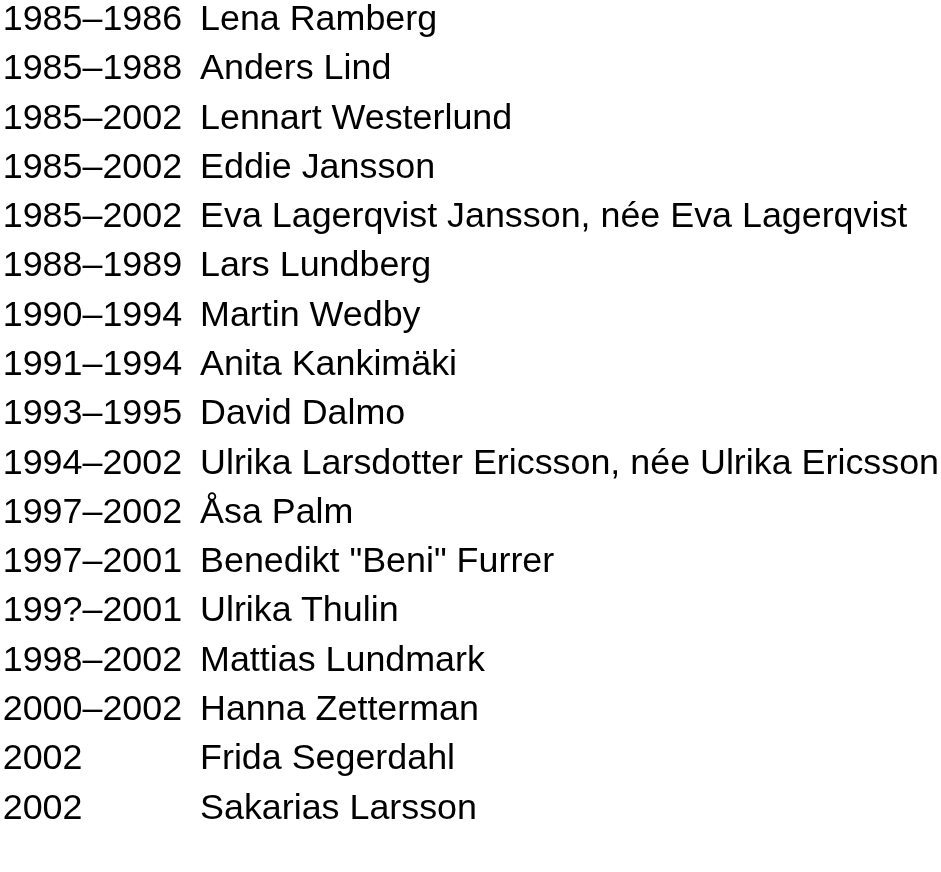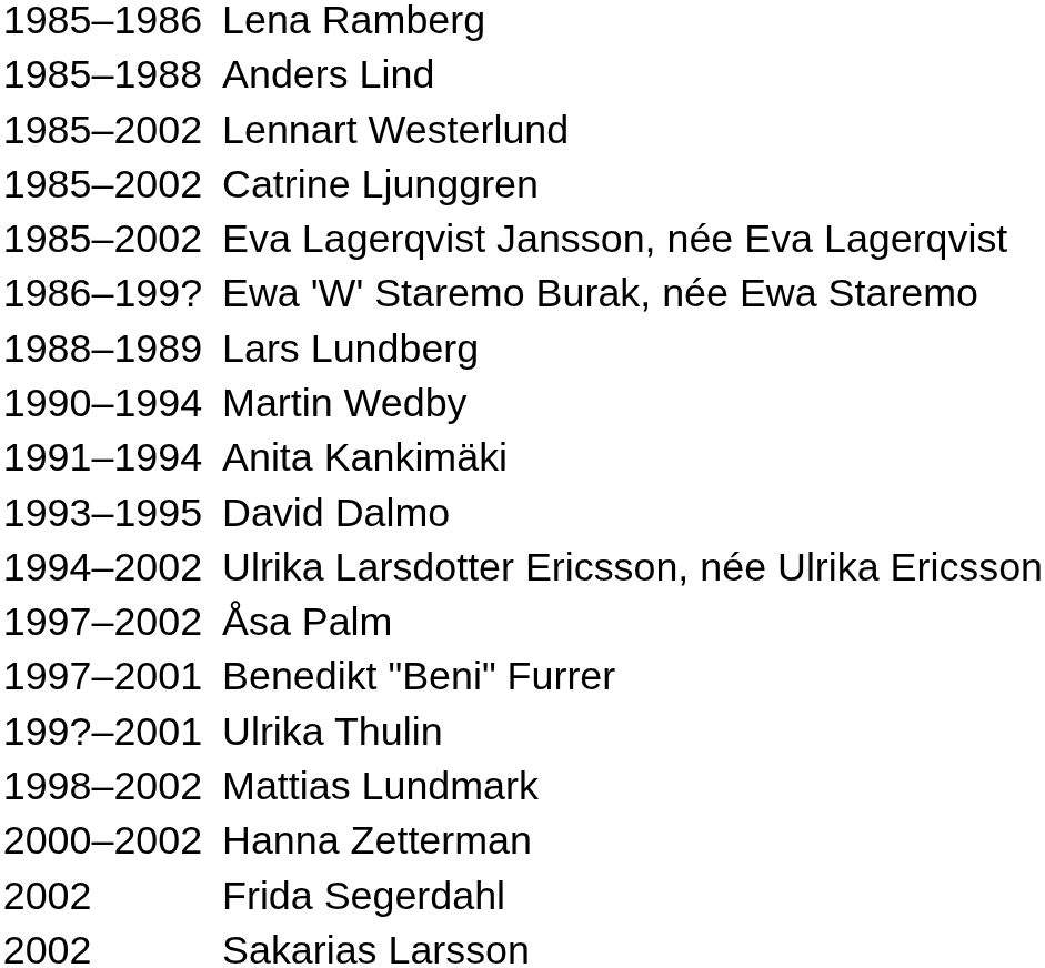 <table>
 <tr>
 <td>1985–1986</td>
 <td></td>
 <td> Lena Ramberg</td>
 </tr>
 <tr>
 <td>1985–1988</td>
 <td></td>
 <td> Anders Lind</td>
 </tr>
 <tr>
 <td>1985–2002</td>
 <td></td>
 <td> Lennart Westerlund</td>
 </tr>
 <tr>
 <td>1985–2002</td>
 <td></td>
-<td> Eddie Jansson</td>
+<td> Catrine Ljunggren</td>
 </tr>
 <tr>
 <td>1985–2002</td>
 <td></td>
 <td> Eva Lagerqvist Jansson, née Eva Lagerqvist</td>
+</tr>
+<tr>
+<td>1986–199?</td>
+<td></td>
+<td> Ewa 'W' Staremo Burak, née Ewa Staremo</td>
 </tr>
 <tr>
 <td>1988–1989</td>
 <td></td>
 <td> Lars Lundberg</td>
 </tr>
 <tr>
 <td>1990–1994</td>
 <td></td>
 <td> Martin Wedby</td>
 </tr>
 <tr>
 <td>1991–1994</td>
 <td></td>
 <td> Anita Kankimäki</td>
 </tr>
 <tr>
 <td>1993–1995</td>
 <td></td>
 <td> David Dalmo</td>
 </tr>
 <tr>
 <td>1994–2002</td>
 <td></td>
 <td> Ulrika Larsdotter Ericsson, née Ulrika Ericsson</td>
 </tr>
 <tr>
 <td>1997–2002</td>
 <td></td>
 <td> Åsa Palm</td>
 </tr>
 <tr>
 <td>1997–2001</td>
 <td></td>
 <td> Benedikt "Beni" Furrer</td>
 </tr>
 <tr>
 <td>199?–2001</td>
 <td></td>
 <td> Ulrika Thulin</td>
 </tr>
 <tr>
 <td>1998–2002</td>
 <td></td>
 <td> Mattias Lundmark</td>
 </tr>
 <tr>
 <td>2000–2002</td>
 <td></td>
 <td> Hanna Zetterman</td>
 </tr>
 <tr>
 <td>2002</td>
 <td></td>
 <td> Frida Segerdahl</td>
 </tr>
 <tr>
 <td>2002</td>
 <td></td>
 <td> Sakarias Larsson</td>
 </tr>
 </table>
